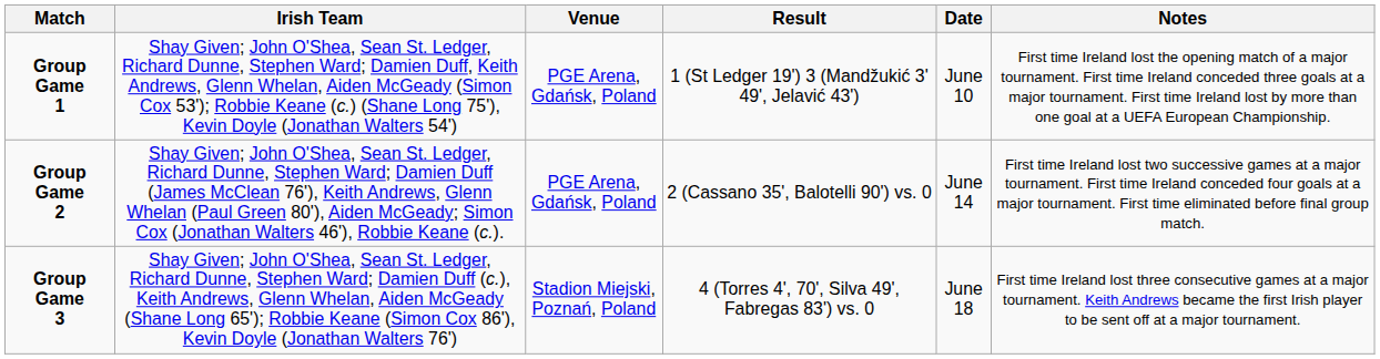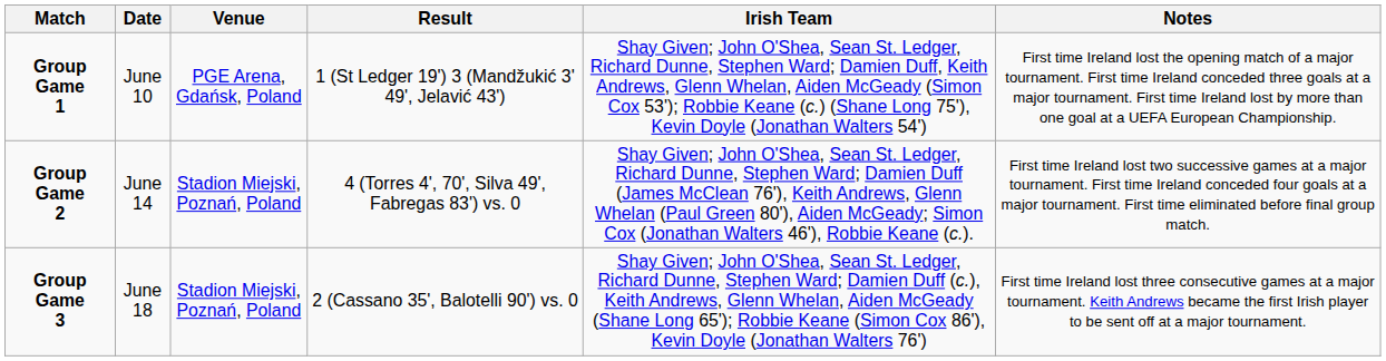 <table class="wikitable">
 <tr style="background:#efefef">
 <th width=8%>Match</th>
-<th width=30%>Irish Team</th>
+<th width=4%>Date</th>
 <th width=10%>Venue</th>
 <th width=20%>Result</th>
-<th width=4%>Date</th>
+<th width=30%>Irish Team</th>
 <th width=28%>Notes</th>
 </tr>
 <tr align="center">
 <td><strong>Group <br>Game<br> 1</strong></td>
-<td><a href='#'>Shay Given</a>; <a href='#'>John O'Shea</a>, <a href='#'>Sean St. Ledger</a>, <a href='#'>Richard Dunne</a>, <a href='#'>Stephen Ward</a>; <a href='#'>Damien Duff</a>, <a href='#'>Keith Andrews</a>, <a href='#'>Glenn Whelan</a>, <a href='#'>Aiden McGeady</a> (<a href='#'>Simon Cox</a> 53'); <a href='#'>Robbie Keane</a> (<em>c.</em>) (<a href='#'>Shane Long</a> 75'), <a href='#'>Kevin Doyle</a> (<a href='#'>Jonathan Walters</a> 54')</td>
+<td>June 10</td>
 <td><a href='#'>PGE Arena</a>,<br><a href='#'>Gdańsk</a>, <a href='#'>Poland</a></td>
 <td> 1 (St Ledger 19')  3 (Mandžukić 3' 49', Jelavić 43') </td>
-<td>June 10</td>
+<td><a href='#'>Shay Given</a>; <a href='#'>John O'Shea</a>, <a href='#'>Sean St. Ledger</a>, <a href='#'>Richard Dunne</a>, <a href='#'>Stephen Ward</a>; <a href='#'>Damien Duff</a>, <a href='#'>Keith Andrews</a>, <a href='#'>Glenn Whelan</a>, <a href='#'>Aiden McGeady</a> (<a href='#'>Simon Cox</a> 53'); <a href='#'>Robbie Keane</a> (<em>c.</em>) (<a href='#'>Shane Long</a> 75'), <a href='#'>Kevin Doyle</a> (<a href='#'>Jonathan Walters</a> 54')</td>
 <td><small> First time Ireland lost the opening match of a major tournament. First time Ireland conceded three goals at a major tournament. First time Ireland lost by more than one goal at a UEFA European Championship.</small></td>
 </tr>
 <tr align="center">
 <td><strong>Group<br> Game <br>2</strong></td>
+<td>June 14</td>
+<td><a href='#'>Stadion Miejski</a>,<br><a href='#'>Poznań</a>, <a href='#'>Poland</a></td>
+<td> 4 (Torres 4', 70', Silva 49', Fabregas 83') vs.  0 </td>
 <td><a href='#'>Shay Given</a>; <a href='#'>John O'Shea</a>, <a href='#'>Sean St. Ledger</a>, <a href='#'>Richard Dunne</a>, <a href='#'>Stephen Ward</a>; <a href='#'>Damien Duff</a> (<a href='#'>James McClean</a> 76'), <a href='#'>Keith Andrews</a>, <a href='#'>Glenn Whelan</a> (<a href='#'>Paul Green</a> 80'), <a href='#'>Aiden McGeady</a>; <a href='#'>Simon Cox</a> (<a href='#'>Jonathan Walters</a> 46'), <a href='#'>Robbie Keane</a> (<em>c.</em>).</td>
-<td><a href='#'>PGE Arena</a>,<br><a href='#'>Gdańsk</a>, <a href='#'>Poland</a></td>
-<td> 2 (Cassano 35', Balotelli 90') vs.  0 </td>
-<td>June 14</td>
 <td><small> First time Ireland lost two successive games at a major tournament. First time Ireland conceded four goals at a major tournament. First time eliminated before final group match.</small></td>
 </tr>
 <tr align="center">
 <td><strong>Group <br>Game<br> 3</strong></td>
+<td>June 18</td>
+<td><a href='#'>Stadion Miejski</a>,<br><a href='#'>Poznań</a>, <a href='#'>Poland</a></td>
+<td> 2 (Cassano 35', Balotelli 90') vs.  0 </td>
 <td><a href='#'>Shay Given</a>; <a href='#'>John O'Shea</a>, <a href='#'>Sean St. Ledger</a>, <a href='#'>Richard Dunne</a>, <a href='#'>Stephen Ward</a>; <a href='#'>Damien Duff</a> (<em>c.</em>), <a href='#'>Keith Andrews</a>, <a href='#'>Glenn Whelan</a>, <a href='#'>Aiden McGeady</a> (<a href='#'>Shane Long</a> 65'); <a href='#'>Robbie Keane</a> (<a href='#'>Simon Cox</a> 86'), <a href='#'>Kevin Doyle</a> (<a href='#'>Jonathan Walters</a> 76')</td>
-<td><a href='#'>Stadion Miejski</a>,<br><a href='#'>Poznań</a>, <a href='#'>Poland</a></td>
-<td> 4 (Torres 4', 70', Silva 49', Fabregas 83') vs.  0 </td>
-<td>June 18</td>
 <td><small> First time Ireland lost three consecutive games at a major tournament. <a href='#'>Keith Andrews</a> became the first Irish player to be sent off at a major tournament.</small></td>
 </tr>
 </table>
